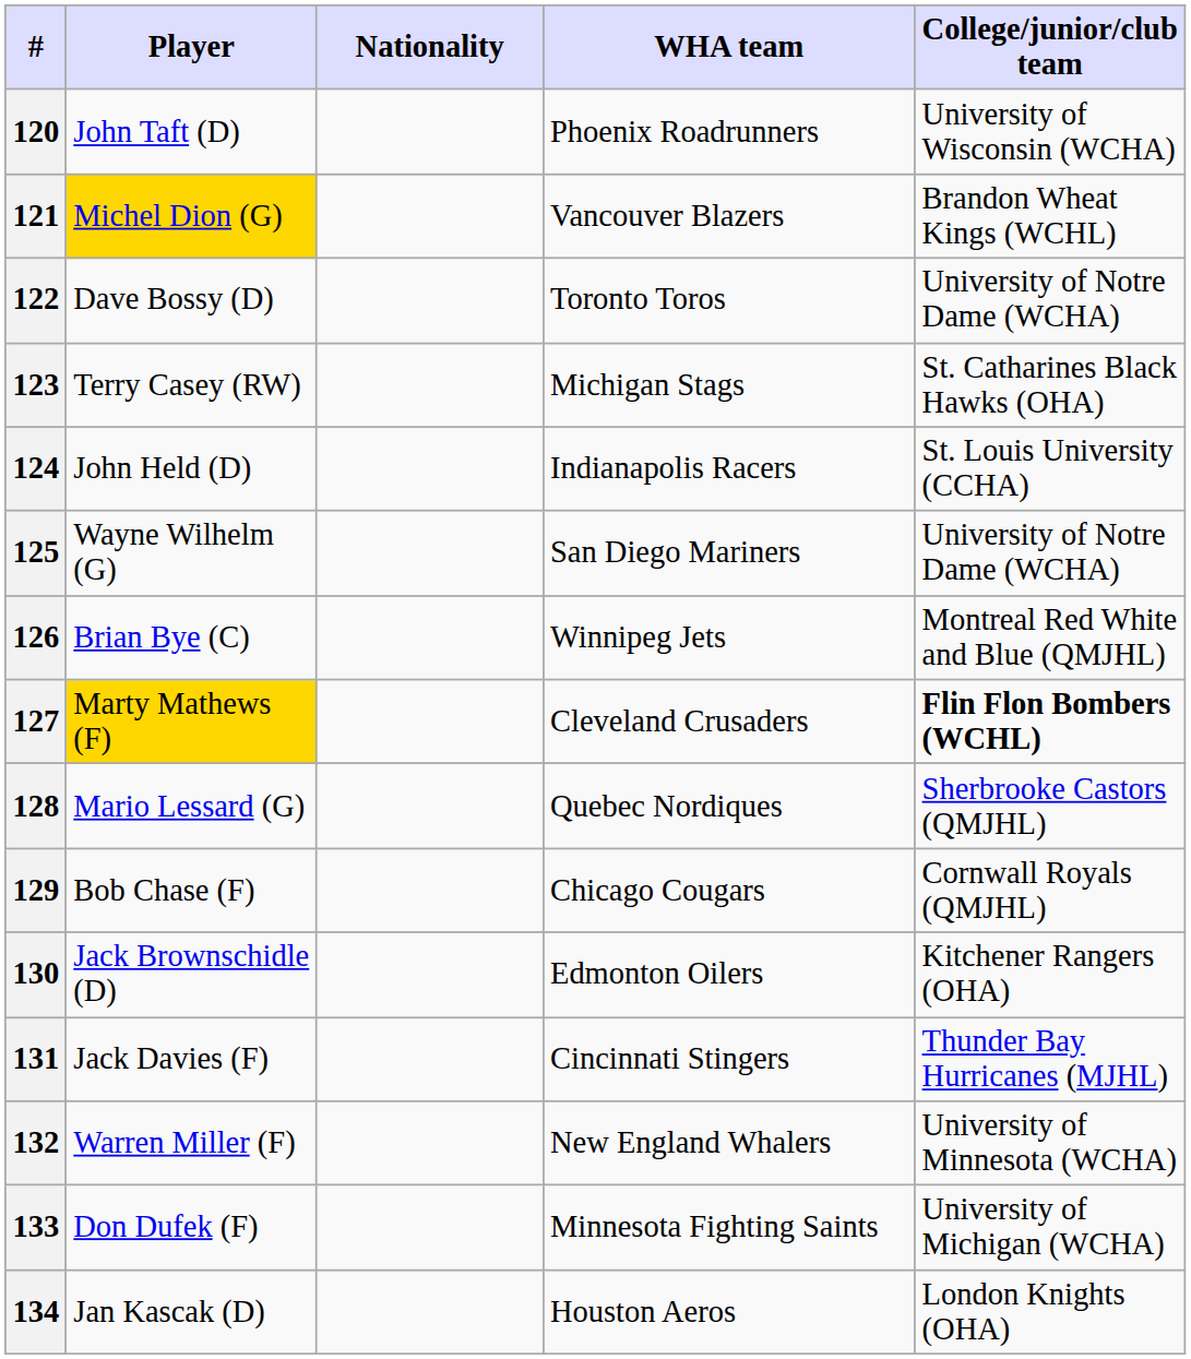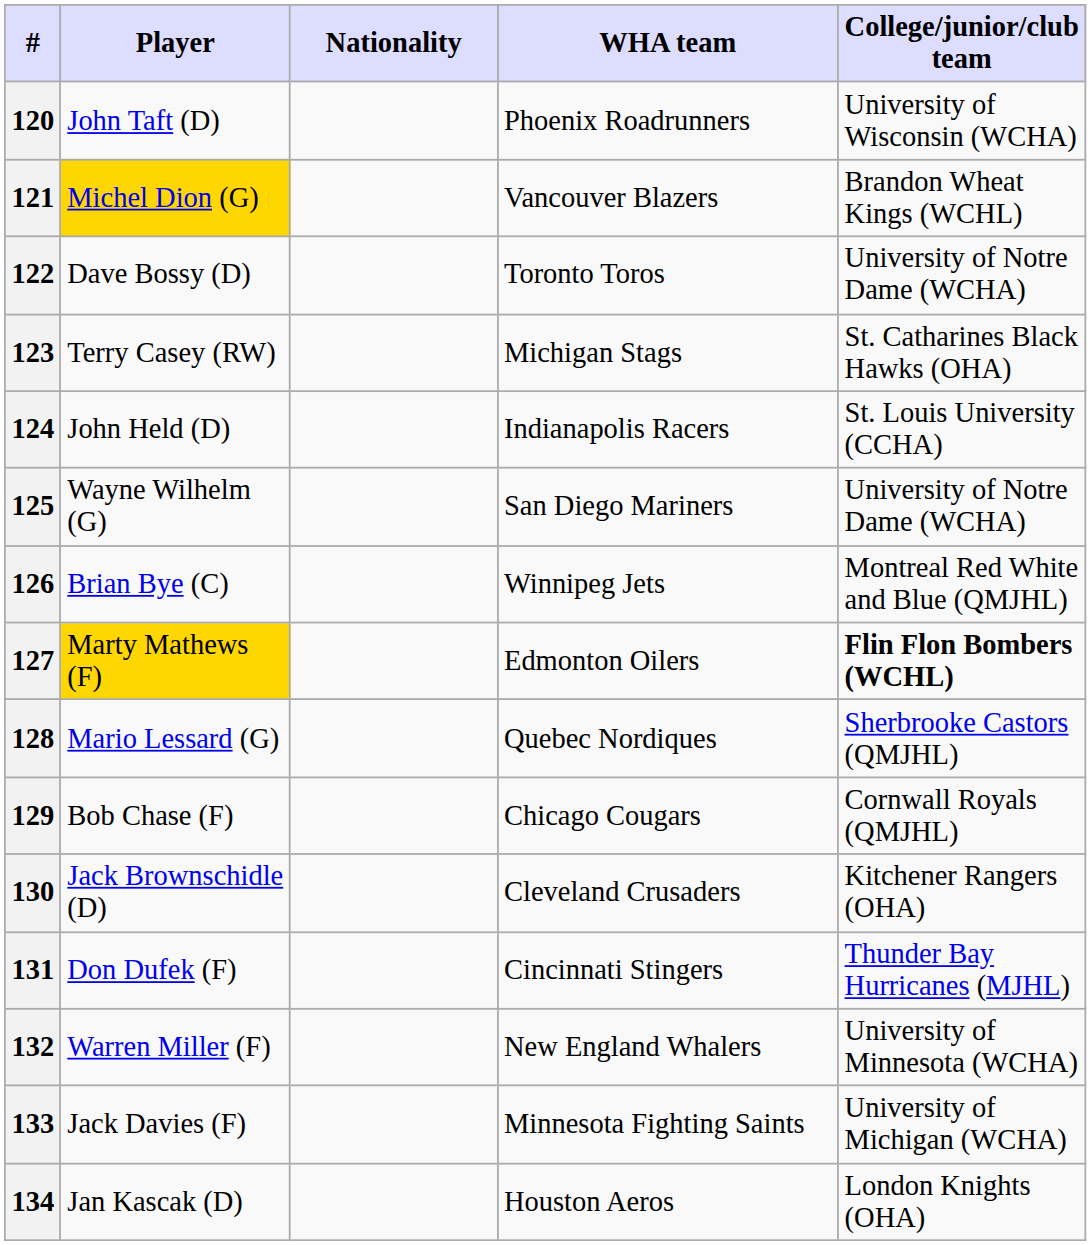 <table class="wikitable">
 <tr>
 <th style="background:#ddf; width:2.75%;">#</th>
 <th style="background:#ddf; width:22.0%;">Player</th>
 <th style="background:#ddf; width:20.0%;">Nationality</th>
 <th style="background:#ddf; width:34.0%;">WHA team</th>
 <th style="background:#ddf; width:100.0%;">College/junior/club team</th>
 </tr>
 <tr>
 <th>120</th>
 <td><a href='#'>John Taft</a> (D)</td>
 <td></td>
 <td>Phoenix Roadrunners</td>
 <td>University of Wisconsin (WCHA)</td>
 </tr>
 <tr>
 <th>121</th>
 <td style="background: gold;"><a href='#'>Michel Dion</a> (G)</td>
 <td></td>
 <td>Vancouver Blazers</td>
 <td>Brandon Wheat Kings (WCHL)</td>
 </tr>
 <tr>
 <th>122</th>
 <td>Dave Bossy (D)</td>
 <td></td>
 <td>Toronto Toros</td>
 <td>University of Notre Dame (WCHA)</td>
 </tr>
 <tr>
 <th>123</th>
 <td>Terry Casey (RW)</td>
 <td></td>
 <td>Michigan Stags</td>
 <td>St. Catharines Black Hawks (OHA)</td>
 </tr>
 <tr>
 <th>124</th>
 <td>John Held (D)</td>
 <td></td>
 <td>Indianapolis Racers</td>
 <td>St. Louis University (CCHA)</td>
 </tr>
 <tr>
 <th>125</th>
 <td>Wayne Wilhelm (G)</td>
 <td></td>
 <td>San Diego Mariners</td>
 <td>University of Notre Dame (WCHA)</td>
 </tr>
 <tr>
 <th>126</th>
 <td><a href='#'>Brian Bye</a> (C)</td>
 <td></td>
 <td>Winnipeg Jets</td>
 <td>Montreal Red White and Blue (QMJHL)</td>
 </tr>
 <tr>
 <th>127</th>
 <td style="background: gold;">Marty Mathews (F)</td>
 <td></td>
-<td>Cleveland Crusaders</td>
+<td>Edmonton Oilers</td>
 <td><strong>Flin Flon Bombers (WCHL)</strong></td>
 </tr>
 <tr>
 <th>128</th>
 <td><a href='#'>Mario Lessard</a> (G)</td>
 <td></td>
 <td>Quebec Nordiques</td>
 <td><a href='#'>Sherbrooke Castors</a> (QMJHL)</td>
 </tr>
 <tr>
 <th>129</th>
 <td>Bob Chase (F)</td>
 <td></td>
 <td>Chicago Cougars</td>
 <td>Cornwall Royals (QMJHL)</td>
 </tr>
 <tr>
 <th>130</th>
 <td><a href='#'>Jack Brownschidle</a> (D)</td>
 <td></td>
-<td>Edmonton Oilers</td>
+<td>Cleveland Crusaders</td>
 <td>Kitchener Rangers (OHA)</td>
 </tr>
 <tr>
 <th>131</th>
-<td>Jack Davies (F)</td>
+<td><a href='#'>Don Dufek</a> (F)</td>
 <td></td>
 <td>Cincinnati Stingers</td>
 <td><a href='#'>Thunder Bay Hurricanes</a> (<a href='#'>MJHL</a>)</td>
 </tr>
 <tr>
 <th>132</th>
 <td><a href='#'>Warren Miller</a> (F)</td>
 <td></td>
 <td>New England Whalers</td>
 <td>University of Minnesota (WCHA)</td>
 </tr>
 <tr>
 <th>133</th>
-<td><a href='#'>Don Dufek</a> (F)</td>
+<td>Jack Davies (F)</td>
 <td></td>
 <td>Minnesota Fighting Saints</td>
 <td>University of Michigan (WCHA)</td>
 </tr>
 <tr>
 <th>134</th>
 <td>Jan Kascak (D)</td>
 <td></td>
 <td>Houston Aeros</td>
 <td>London Knights (OHA)</td>
 </tr>
 </table>
